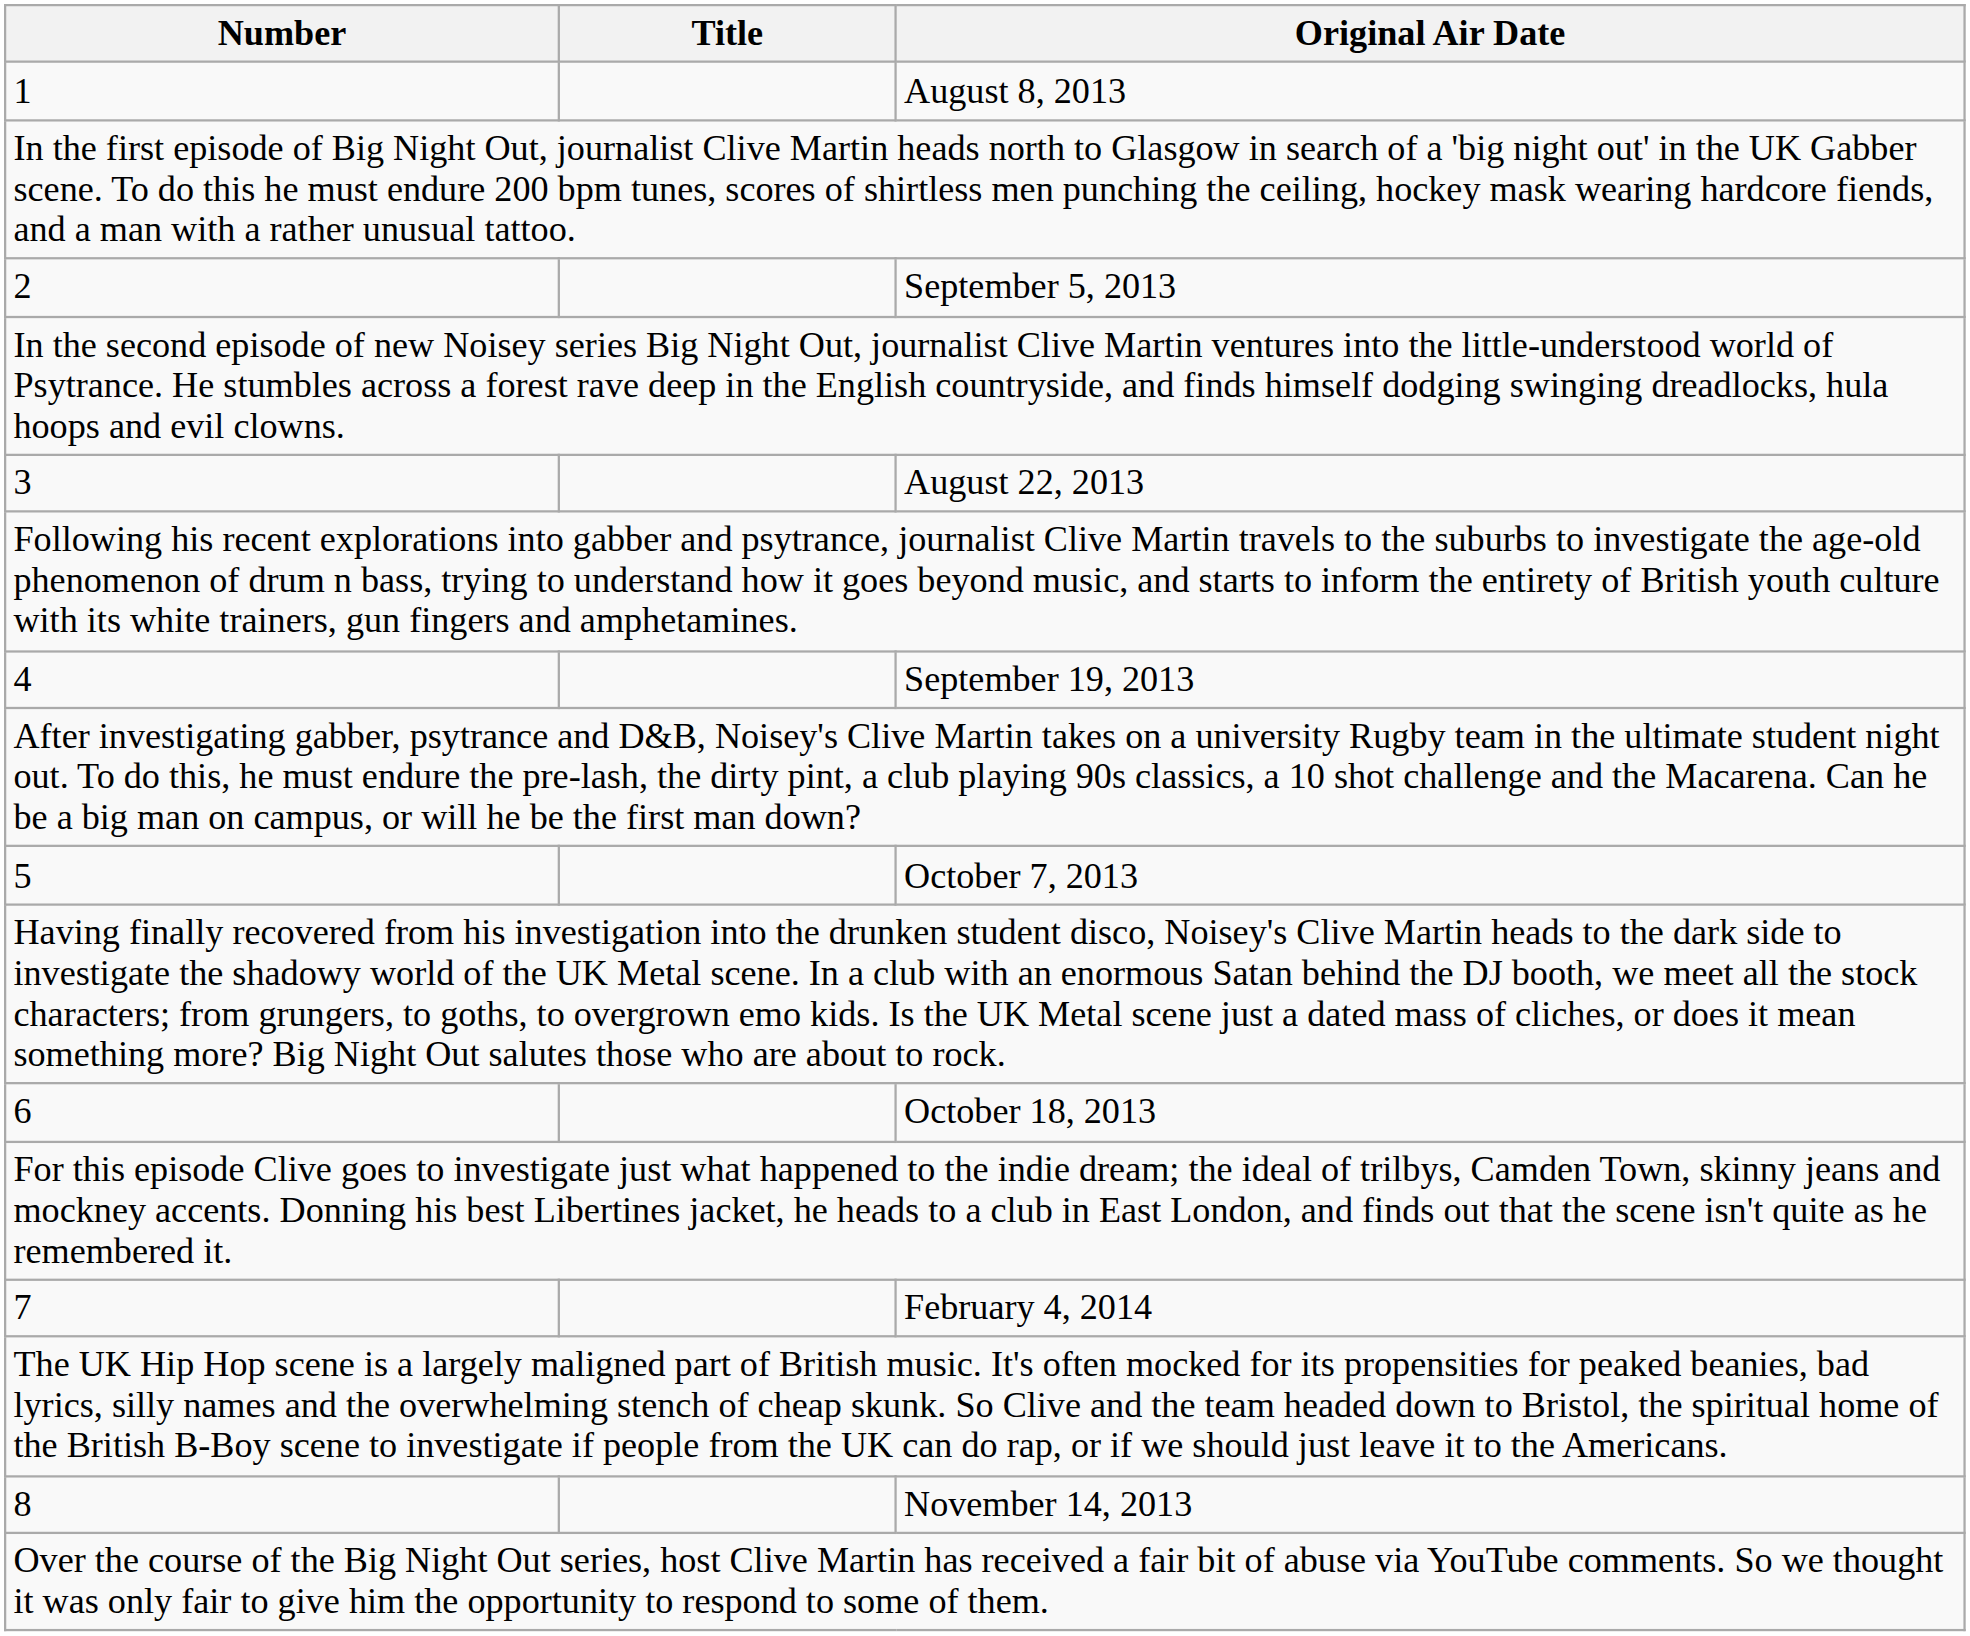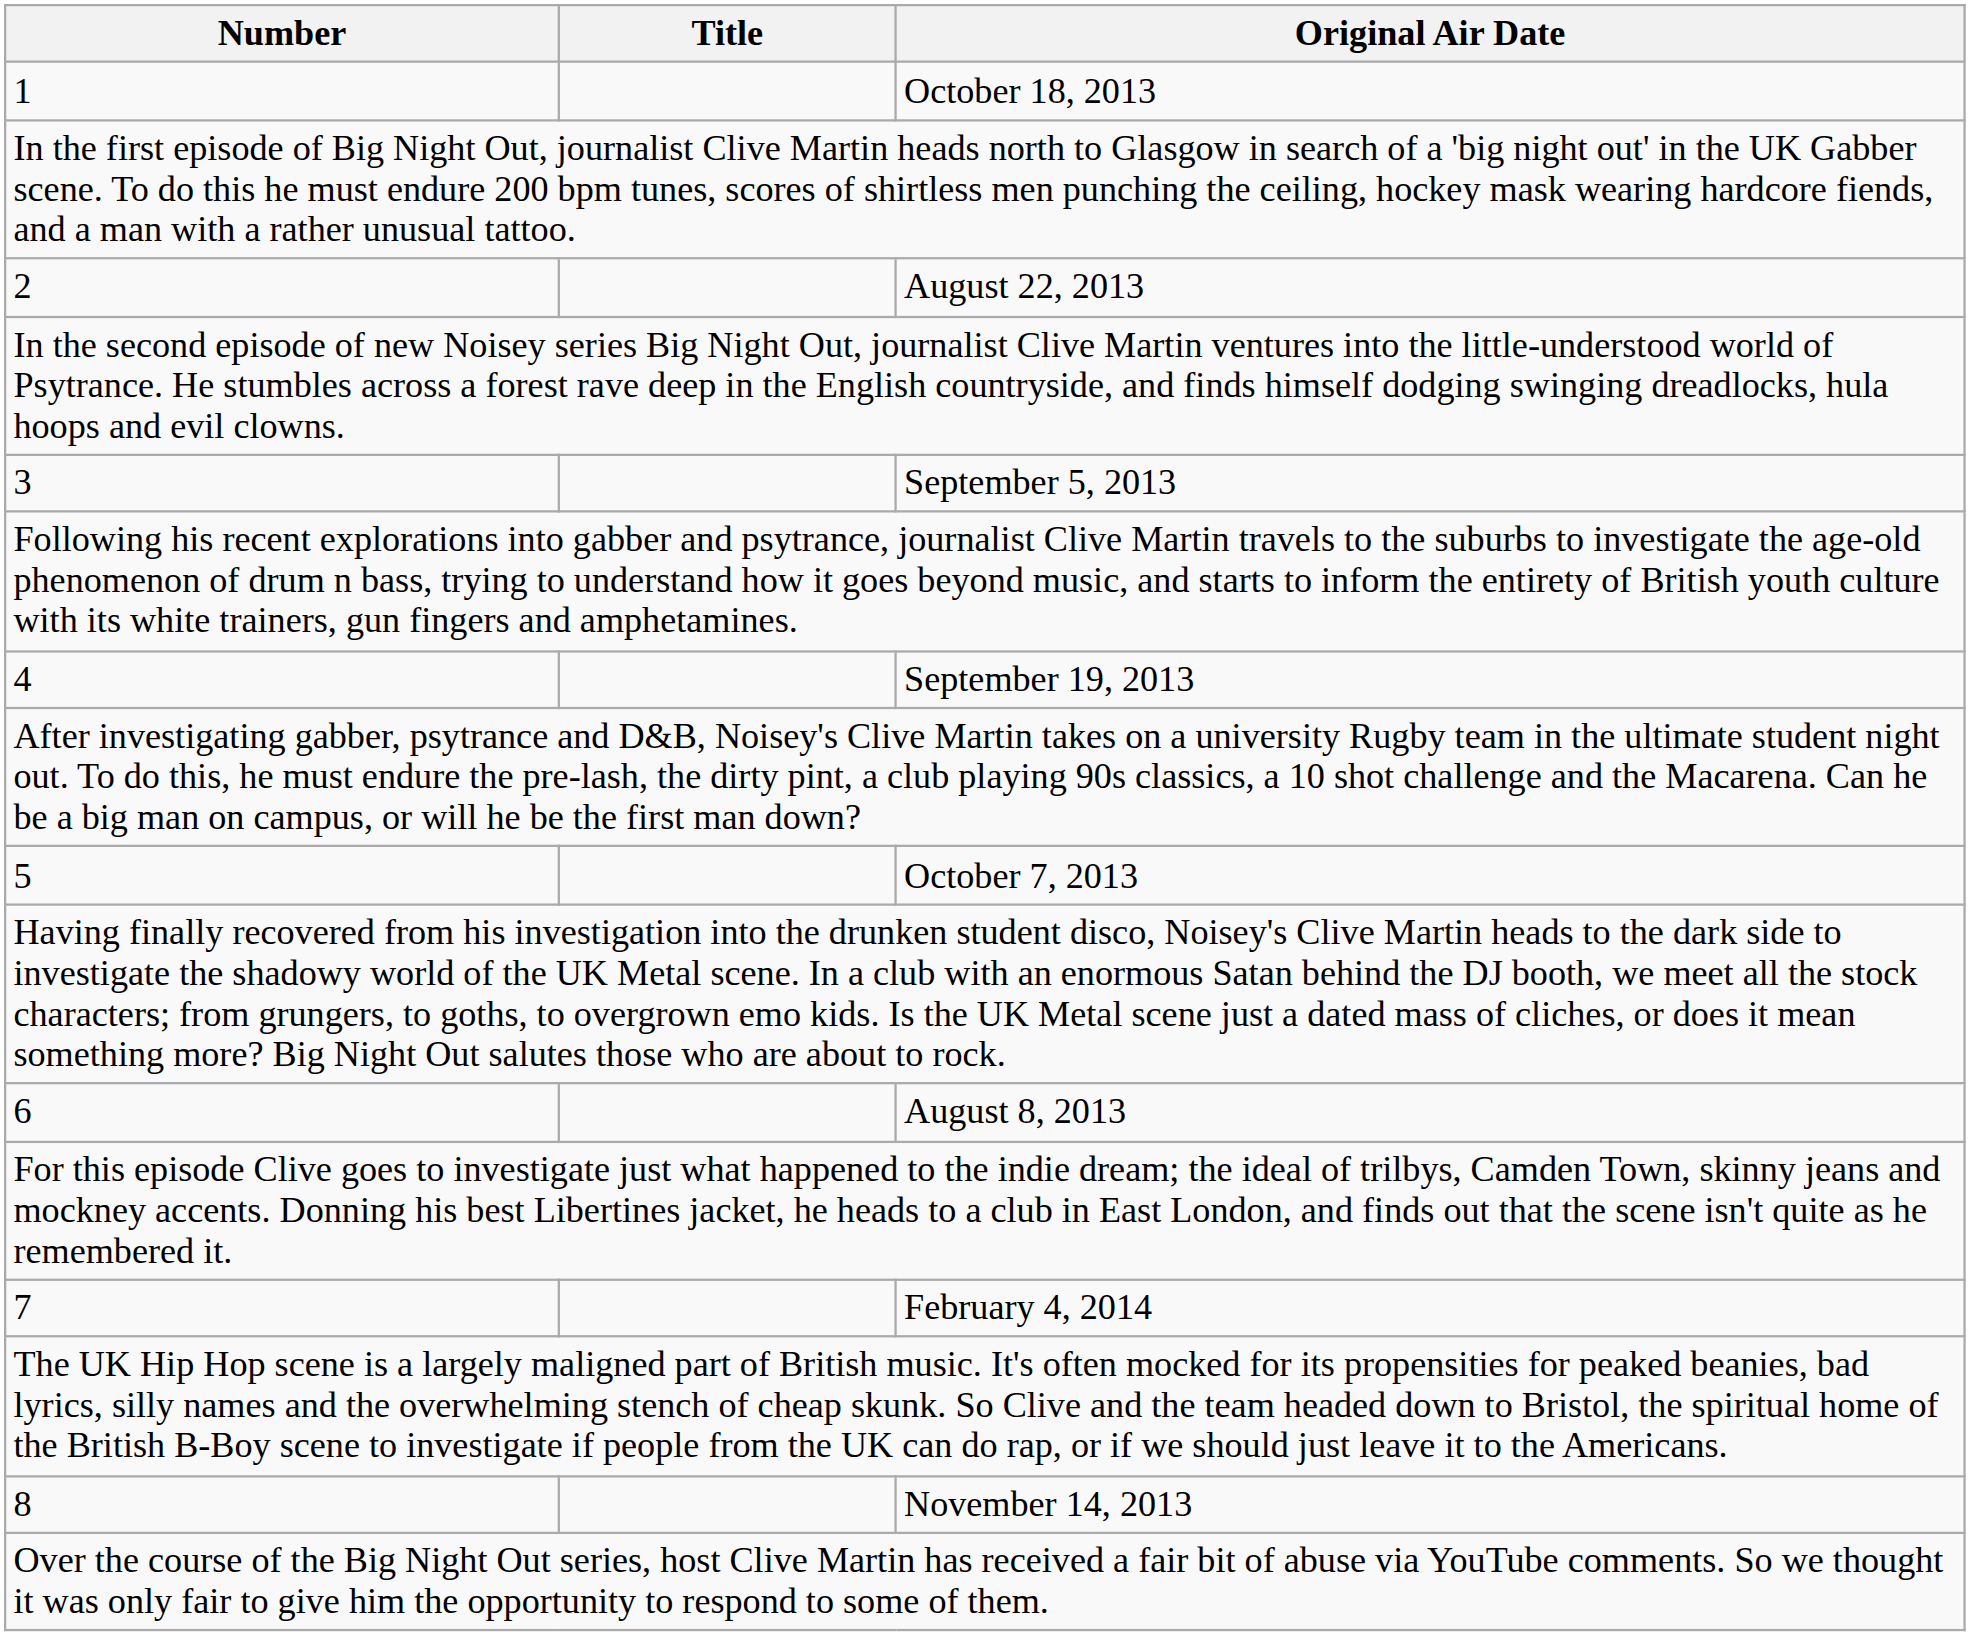 <table class="wikitable">
 <tr>
 <th>Number</th>
 <th>Title</th>
 <th>Original Air Date</th>
 </tr>
 <tr>
 <td>1</td>
 <td></td>
-<td>August 8, 2013</td>
+<td>October 18, 2013</td>
 </tr>
 <tr>
 <td colspan="3">In the first episode of Big Night Out, journalist Clive Martin heads north to Glasgow in search of a 'big night out' in the UK Gabber scene. To do this he must endure 200 bpm tunes, scores of shirtless men punching the ceiling, hockey mask wearing hardcore fiends, and a man with a rather unusual tattoo.</td>
 </tr>
 <tr>
 <td>2</td>
 <td></td>
-<td>September 5, 2013</td>
+<td>August 22, 2013</td>
 </tr>
 <tr>
 <td colspan="3">In the second episode of new Noisey series Big Night Out, journalist Clive Martin ventures into the little-understood world of Psytrance. He stumbles across a forest rave deep in the English countryside, and finds himself dodging swinging dreadlocks, hula hoops and evil clowns.</td>
 </tr>
 <tr>
 <td>3</td>
 <td></td>
-<td>August 22, 2013</td>
+<td>September 5, 2013</td>
 </tr>
 <tr>
 <td colspan="3">Following his recent explorations into gabber and psytrance, journalist Clive Martin travels to the suburbs to investigate the age-old phenomenon of drum n bass, trying to understand how it goes beyond music, and starts to inform the entirety of British youth culture with its white trainers, gun fingers and amphetamines.</td>
 </tr>
 <tr>
 <td>4</td>
 <td></td>
 <td>September 19, 2013</td>
 </tr>
 <tr>
 <td colspan="3">After investigating gabber, psytrance and D&B, Noisey's Clive Martin takes on a university Rugby team in the ultimate student night out. To do this, he must endure the pre-lash, the dirty pint, a club playing 90s classics, a 10 shot challenge and the Macarena. Can he be a big man on campus, or will he be the first man down?</td>
 </tr>
 <tr>
 <td>5</td>
 <td></td>
 <td>October 7, 2013</td>
 </tr>
 <tr>
 <td colspan="3">Having finally recovered from his investigation into the drunken student disco, Noisey's Clive Martin heads to the dark side to investigate the shadowy world of the UK Metal scene. In a club with an enormous Satan behind the DJ booth, we meet all the stock characters; from grungers, to goths, to overgrown emo kids. Is the UK Metal scene just a dated mass of cliches, or does it mean something more? Big Night Out salutes those who are about to rock.</td>
 </tr>
 <tr>
 <td>6</td>
 <td></td>
-<td>October 18, 2013</td>
+<td>August 8, 2013</td>
 </tr>
 <tr>
 <td colspan="3">For this episode Clive goes to investigate just what happened to the indie dream; the ideal of trilbys, Camden Town, skinny jeans and mockney accents. Donning his best Libertines jacket, he heads to a club in East London, and finds out that the scene isn't quite as he remembered it.</td>
 </tr>
 <tr>
 <td>7</td>
 <td></td>
 <td>February 4, 2014</td>
 </tr>
 <tr>
 <td colspan="3">The UK Hip Hop scene is a largely maligned part of British music. It's often mocked for its propensities for peaked beanies, bad lyrics, silly names and the overwhelming stench of cheap skunk. So Clive and the team headed down to Bristol, the spiritual home of the British B-Boy scene to investigate if people from the UK can do rap, or if we should just leave it to the Americans.</td>
 </tr>
 <tr>
 <td>8</td>
 <td></td>
 <td>November 14, 2013</td>
 </tr>
 <tr>
 <td colspan="3">Over the course of the Big Night Out series, host Clive Martin has received a fair bit of abuse via YouTube comments. So we thought it was only fair to give him the opportunity to respond to some of them.</td>
 </tr>
 </table>
